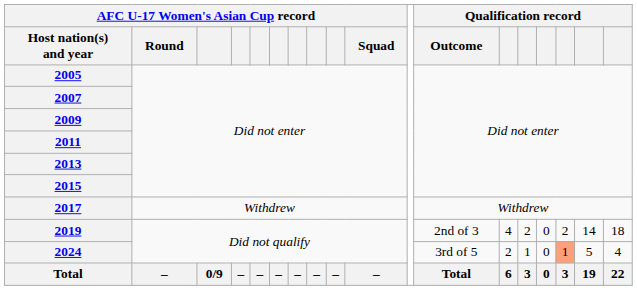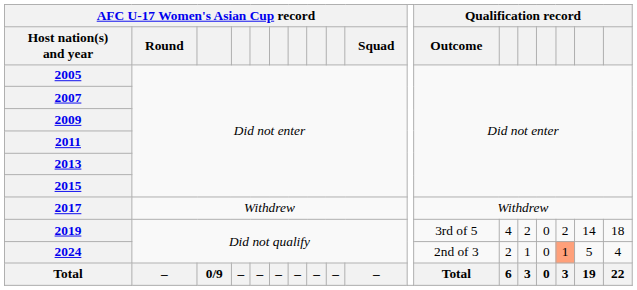 <table class="wikitable" style="font-size:90%; text-align:center;">
 <tr>
 <th colspan=10><a href='#'>AFC U-17 Women's Asian Cup</a> record</th>
 <th rowspan="12" style="width:1%;background:white"></th>
 <th colspan=7>Qualification record</th>
 </tr>
 <tr>
 <th scope="col">Host nation(s)<br>and year</th>
 <th scope="col">Round</th>
 <th scope="col"></th>
 <th scope="col"></th>
 <th scope="col"></th>
 <th scope="col"></th>
 <th scope="col"></th>
 <th scope="col"></th>
 <th scope="col"></th>
 <th scope="col">Squad</th>
 <th scope="col">Outcome</th>
 <th scope="col"></th>
 <th scope="col"></th>
 <th scope="col"></th>
 <th scope="col"></th>
 <th scope="col"></th>
 <th scope="col"></th>
 </tr>
 <tr>
 <th scope="row"> <a href='#'>2005</a></th>
 <td colspan="9" rowspan="6"><em>Did not enter</em></td>
 <td colspan="7" rowspan="6"><em>Did not enter</em></td>
 </tr>
 <tr>
 <th scope="row"> <a href='#'>2007</a></th>
 </tr>
 <tr>
 <th scope="row"> <a href='#'>2009</a></th>
 </tr>
 <tr>
 <th scope="row"> <a href='#'>2011</a></th>
 </tr>
 <tr>
 <th scope="row"> <a href='#'>2013</a></th>
 </tr>
 <tr>
 <th scope="row"> <a href='#'>2015</a></th>
 </tr>
 <tr>
 <th scope="row"> <a href='#'>2017</a></th>
 <td colspan="9"><em>Withdrew</em></td>
 <td colspan="7"><em>Withdrew</em></td>
 </tr>
 <tr>
 <th scope="row"> <a href='#'>2019</a></th>
 <td colspan="9" rowspan="2"><em>Did not qualify</em></td>
-<td>2nd of 3</td>
+<td>3rd of 5</td>
 <td>4</td>
 <td>2</td>
 <td>0</td>
 <td>2</td>
 <td>14</td>
 <td>18</td>
 </tr>
 <tr>
 <th> <a href='#'>2024</a></th>
-<td>3rd of 5</td>
+<td>2nd of 3</td>
 <td>2</td>
 <td>1</td>
 <td>0</td>
 <td style="background: lightsalmon;">1</td>
 <td>5</td>
 <td>4</td>
 </tr>
 <tr>
 <th>Total</th>
 <th>–</th>
 <th>0/9</th>
 <th>–</th>
 <th>–</th>
 <th>–</th>
 <th>–</th>
 <th>–</th>
 <th>–</th>
 <th>–</th>
 <th>Total</th>
 <th>6</th>
 <th>3</th>
 <th>0</th>
 <th>3</th>
 <th>19</th>
 <th>22</th>
 </tr>
 </table>
